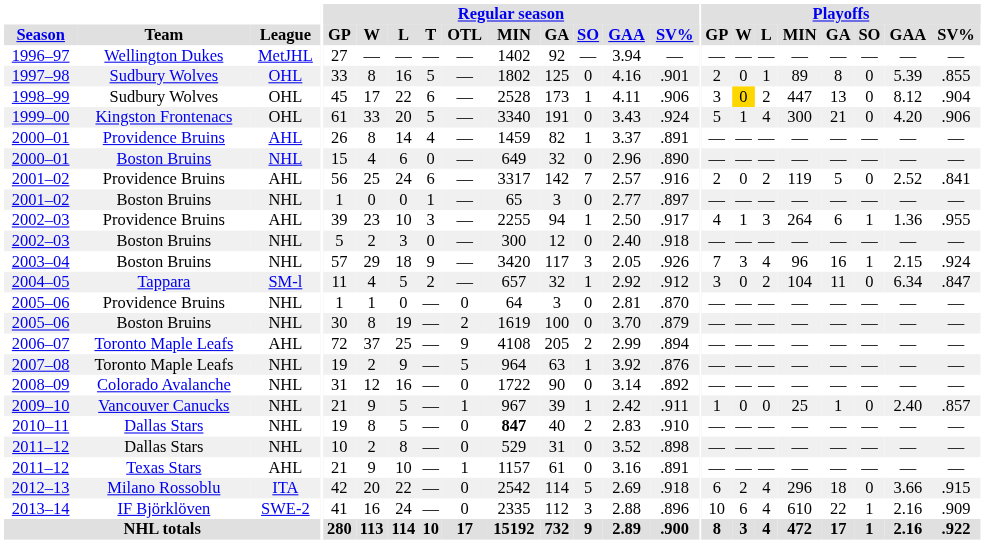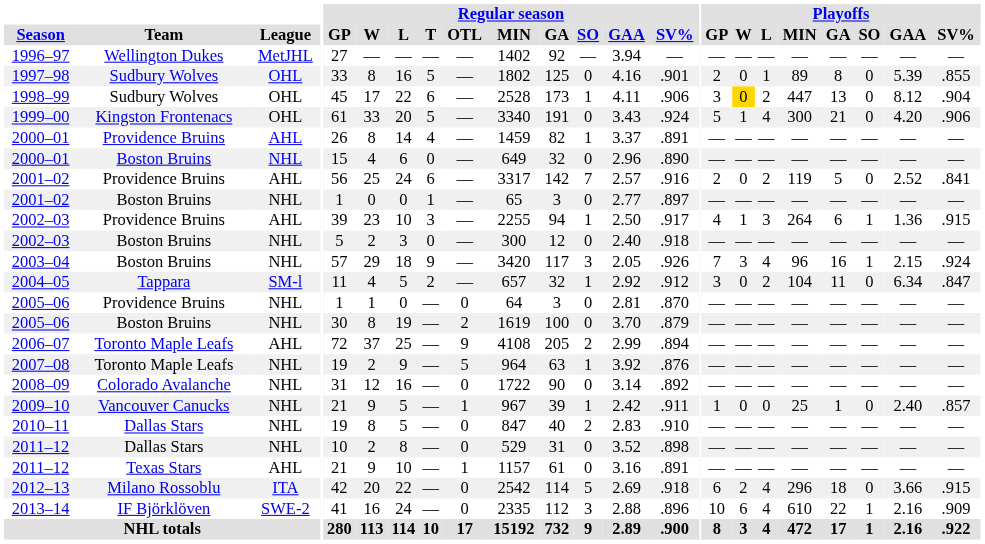 <table border="0" cellpadding="1" cellspacing="0" style="width:75%; text-align:center;">
 <tr bgcolor="#e0e0e0">
 <th colspan="3" bgcolor="#ffffff"></th>
 <th rowspan="99" bgcolor="#ffffff"></th>
 <th colspan="10" bgcolor="#e0e0e0"><a href='#'>Regular season</a></th>
 <th rowspan="99" bgcolor="#ffffff"></th>
 <th colspan="8" bgcolor="#e0e0e0"><a href='#'>Playoffs</a></th>
 </tr>
 <tr bgcolor="#e0e0e0">
 <th><a href='#'>Season</a></th>
 <th>Team</th>
 <th>League</th>
 <th>GP</th>
 <th>W</th>
 <th>L</th>
 <th>T</th>
 <th>OTL</th>
 <th>MIN</th>
 <th>GA</th>
 <th><a href='#'>SO</a></th>
 <th><a href='#'>GAA</a></th>
 <th><a href='#'>SV%</a></th>
 <th>GP</th>
 <th>W</th>
 <th>L</th>
 <th>MIN</th>
 <th>GA</th>
 <th>SO</th>
 <th>GAA</th>
 <th>SV%</th>
 </tr>
 <tr>
 <td><a href='#'>1996–97</a></td>
 <td><a href='#'>Wellington Dukes</a></td>
 <td><a href='#'>MetJHL</a></td>
 <td>27</td>
 <td>—</td>
 <td>—</td>
 <td>—</td>
 <td>—</td>
 <td>1402</td>
 <td>92</td>
 <td>—</td>
 <td>3.94</td>
 <td>—</td>
 <td>—</td>
 <td>—</td>
 <td>—</td>
 <td>—</td>
 <td>—</td>
 <td>—</td>
 <td>—</td>
 <td>—</td>
 </tr>
 <tr bgcolor="#f0f0f0">
 <td><a href='#'>1997–98</a></td>
 <td><a href='#'>Sudbury Wolves</a></td>
 <td><a href='#'>OHL</a></td>
 <td>33</td>
 <td>8</td>
 <td>16</td>
 <td>5</td>
 <td>—</td>
 <td>1802</td>
 <td>125</td>
 <td>0</td>
 <td>4.16</td>
 <td>.901</td>
 <td>2</td>
 <td>0</td>
 <td>1</td>
 <td>89</td>
 <td>8</td>
 <td>0</td>
 <td>5.39</td>
 <td>.855</td>
 </tr>
 <tr>
 <td><a href='#'>1998–99</a></td>
 <td>Sudbury Wolves</td>
 <td>OHL</td>
 <td>45</td>
 <td>17</td>
 <td>22</td>
 <td>6</td>
 <td>—</td>
 <td>2528</td>
 <td>173</td>
 <td>1</td>
 <td>4.11</td>
 <td>.906</td>
 <td>3</td>
 <td style="background: gold;">0</td>
 <td>2</td>
 <td>447</td>
 <td>13</td>
 <td>0</td>
 <td>8.12</td>
 <td>.904</td>
 </tr>
 <tr bgcolor="#f0f0f0">
 <td><a href='#'>1999–00</a></td>
 <td><a href='#'>Kingston Frontenacs</a></td>
 <td>OHL</td>
 <td>61</td>
 <td>33</td>
 <td>20</td>
 <td>5</td>
 <td>—</td>
 <td>3340</td>
 <td>191</td>
 <td>0</td>
 <td>3.43</td>
 <td>.924</td>
 <td>5</td>
 <td>1</td>
 <td>4</td>
 <td>300</td>
 <td>21</td>
 <td>0</td>
 <td>4.20</td>
 <td>.906</td>
 </tr>
 <tr>
 <td><a href='#'>2000–01</a></td>
 <td><a href='#'>Providence Bruins</a></td>
 <td><a href='#'>AHL</a></td>
 <td>26</td>
 <td>8</td>
 <td>14</td>
 <td>4</td>
 <td>—</td>
 <td>1459</td>
 <td>82</td>
 <td>1</td>
 <td>3.37</td>
 <td>.891</td>
 <td>—</td>
 <td>—</td>
 <td>—</td>
 <td>—</td>
 <td>—</td>
 <td>—</td>
 <td>—</td>
 <td>—</td>
 </tr>
 <tr bgcolor="#f0f0f0">
 <td><a href='#'>2000–01</a></td>
 <td><a href='#'>Boston Bruins</a></td>
 <td><a href='#'>NHL</a></td>
 <td>15</td>
 <td>4</td>
 <td>6</td>
 <td>0</td>
 <td>—</td>
 <td>649</td>
 <td>32</td>
 <td>0</td>
 <td>2.96</td>
 <td>.890</td>
 <td>—</td>
 <td>—</td>
 <td>—</td>
 <td>—</td>
 <td>—</td>
 <td>—</td>
 <td>—</td>
 <td>—</td>
 </tr>
 <tr>
 <td><a href='#'>2001–02</a></td>
 <td>Providence Bruins</td>
 <td>AHL</td>
 <td>56</td>
 <td>25</td>
 <td>24</td>
 <td>6</td>
 <td>—</td>
 <td>3317</td>
 <td>142</td>
 <td>7</td>
 <td>2.57</td>
 <td>.916</td>
 <td>2</td>
 <td>0</td>
 <td>2</td>
 <td>119</td>
 <td>5</td>
 <td>0</td>
 <td>2.52</td>
 <td>.841</td>
 </tr>
 <tr bgcolor="#f0f0f0">
 <td><a href='#'>2001–02</a></td>
 <td>Boston Bruins</td>
 <td>NHL</td>
 <td>1</td>
 <td>0</td>
 <td>0</td>
 <td>1</td>
 <td>—</td>
 <td>65</td>
 <td>3</td>
 <td>0</td>
 <td>2.77</td>
 <td>.897</td>
 <td>—</td>
 <td>—</td>
 <td>—</td>
 <td>—</td>
 <td>—</td>
 <td>—</td>
 <td>—</td>
 <td>—</td>
 </tr>
 <tr>
 <td><a href='#'>2002–03</a></td>
 <td>Providence Bruins</td>
 <td>AHL</td>
 <td>39</td>
 <td>23</td>
 <td>10</td>
 <td>3</td>
 <td>—</td>
 <td>2255</td>
 <td>94</td>
 <td>1</td>
 <td>2.50</td>
 <td>.917</td>
 <td>4</td>
 <td>1</td>
 <td>3</td>
 <td>264</td>
 <td>6</td>
 <td>1</td>
 <td>1.36</td>
-<td>.955</td>
+<td>.915</td>
 </tr>
 <tr bgcolor="#f0f0f0">
 <td><a href='#'>2002–03</a></td>
 <td>Boston Bruins</td>
 <td>NHL</td>
 <td>5</td>
 <td>2</td>
 <td>3</td>
 <td>0</td>
 <td>—</td>
 <td>300</td>
 <td>12</td>
 <td>0</td>
 <td>2.40</td>
 <td>.918</td>
 <td>—</td>
 <td>—</td>
 <td>—</td>
 <td>—</td>
 <td>—</td>
 <td>—</td>
 <td>—</td>
 <td>—</td>
 </tr>
 <tr>
 <td><a href='#'>2003–04</a></td>
 <td>Boston Bruins</td>
 <td>NHL</td>
 <td>57</td>
 <td>29</td>
 <td>18</td>
 <td>9</td>
 <td>—</td>
 <td>3420</td>
 <td>117</td>
 <td>3</td>
 <td>2.05</td>
 <td>.926</td>
 <td>7</td>
 <td>3</td>
 <td>4</td>
 <td>96</td>
 <td>16</td>
 <td>1</td>
 <td>2.15</td>
 <td>.924</td>
 </tr>
 <tr bgcolor="#f0f0f0">
 <td><a href='#'>2004–05</a></td>
 <td><a href='#'>Tappara</a></td>
 <td><a href='#'>SM-l</a></td>
 <td>11</td>
 <td>4</td>
 <td>5</td>
 <td>2</td>
 <td>—</td>
 <td>657</td>
 <td>32</td>
 <td>1</td>
 <td>2.92</td>
 <td>.912</td>
 <td>3</td>
 <td>0</td>
 <td>2</td>
 <td>104</td>
 <td>11</td>
 <td>0</td>
 <td>6.34</td>
 <td>.847</td>
 </tr>
 <tr>
 <td><a href='#'>2005–06</a></td>
 <td>Providence Bruins</td>
 <td>NHL</td>
 <td>1</td>
 <td>1</td>
 <td>0</td>
 <td>—</td>
 <td>0</td>
 <td>64</td>
 <td>3</td>
 <td>0</td>
 <td>2.81</td>
 <td>.870</td>
 <td>—</td>
 <td>—</td>
 <td>—</td>
 <td>—</td>
 <td>—</td>
 <td>—</td>
 <td>—</td>
 <td>—</td>
 </tr>
 <tr bgcolor="#f0f0f0">
 <td><a href='#'>2005–06</a></td>
 <td>Boston Bruins</td>
 <td>NHL</td>
 <td>30</td>
 <td>8</td>
 <td>19</td>
 <td>—</td>
 <td>2</td>
 <td>1619</td>
 <td>100</td>
 <td>0</td>
 <td>3.70</td>
 <td>.879</td>
 <td>—</td>
 <td>—</td>
 <td>—</td>
 <td>—</td>
 <td>—</td>
 <td>—</td>
 <td>—</td>
 <td>—</td>
 </tr>
 <tr>
 <td><a href='#'>2006–07</a></td>
 <td><a href='#'>Toronto Maple Leafs</a></td>
 <td>AHL</td>
 <td>72</td>
 <td>37</td>
 <td>25</td>
 <td>—</td>
 <td>9</td>
 <td>4108</td>
 <td>205</td>
 <td>2</td>
 <td>2.99</td>
 <td>.894</td>
 <td>—</td>
 <td>—</td>
 <td>—</td>
 <td>—</td>
 <td>—</td>
 <td>—</td>
 <td>—</td>
 <td>—</td>
 </tr>
 <tr bgcolor="#f0f0f0">
 <td><a href='#'>2007–08</a></td>
 <td>Toronto Maple Leafs</td>
 <td>NHL</td>
 <td>19</td>
 <td>2</td>
 <td>9</td>
 <td>—</td>
 <td>5</td>
 <td>964</td>
 <td>63</td>
 <td>1</td>
 <td>3.92</td>
 <td>.876</td>
 <td>—</td>
 <td>—</td>
 <td>—</td>
 <td>—</td>
 <td>—</td>
 <td>—</td>
 <td>—</td>
 <td>—</td>
 </tr>
 <tr>
 <td><a href='#'>2008–09</a></td>
 <td><a href='#'>Colorado Avalanche</a></td>
 <td>NHL</td>
 <td>31</td>
 <td>12</td>
 <td>16</td>
 <td>—</td>
 <td>0</td>
 <td>1722</td>
 <td>90</td>
 <td>0</td>
 <td>3.14</td>
 <td>.892</td>
 <td>—</td>
 <td>—</td>
 <td>—</td>
 <td>—</td>
 <td>—</td>
 <td>—</td>
 <td>—</td>
 <td>—</td>
 </tr>
 <tr bgcolor="#f0f0f0">
 <td><a href='#'>2009–10</a></td>
 <td><a href='#'>Vancouver Canucks</a></td>
 <td>NHL</td>
 <td>21</td>
 <td>9</td>
 <td>5</td>
 <td>—</td>
 <td>1</td>
 <td>967</td>
 <td>39</td>
 <td>1</td>
 <td>2.42</td>
 <td>.911</td>
 <td>1</td>
 <td>0</td>
 <td>0</td>
 <td>25</td>
 <td>1</td>
 <td>0</td>
 <td>2.40</td>
 <td>.857</td>
 </tr>
 <tr>
 <td><a href='#'>2010–11</a></td>
 <td><a href='#'>Dallas Stars</a></td>
 <td>NHL</td>
 <td>19</td>
 <td>8</td>
 <td>5</td>
 <td>—</td>
 <td>0</td>
-<td><strong>847</strong></td>
+<td>847</td>
 <td>40</td>
 <td>2</td>
 <td>2.83</td>
 <td>.910</td>
 <td>—</td>
 <td>—</td>
 <td>—</td>
 <td>—</td>
 <td>—</td>
 <td>—</td>
 <td>—</td>
 <td>—</td>
 </tr>
 <tr bgcolor="#f0f0f0">
 <td><a href='#'>2011–12</a></td>
 <td>Dallas Stars</td>
 <td>NHL</td>
 <td>10</td>
 <td>2</td>
 <td>8</td>
 <td>—</td>
 <td>0</td>
 <td>529</td>
 <td>31</td>
 <td>0</td>
 <td>3.52</td>
 <td>.898</td>
 <td>—</td>
 <td>—</td>
 <td>—</td>
 <td>—</td>
 <td>—</td>
 <td>—</td>
 <td>—</td>
 <td>—</td>
 </tr>
 <tr>
 <td><a href='#'>2011–12</a></td>
 <td><a href='#'>Texas Stars</a></td>
 <td>AHL</td>
 <td>21</td>
 <td>9</td>
 <td>10</td>
 <td>—</td>
 <td>1</td>
 <td>1157</td>
 <td>61</td>
 <td>0</td>
 <td>3.16</td>
 <td>.891</td>
 <td>—</td>
 <td>—</td>
 <td>—</td>
 <td>—</td>
 <td>—</td>
 <td>—</td>
 <td>—</td>
 <td>—</td>
 </tr>
 <tr bgcolor="#f0f0f0">
 <td><a href='#'>2012–13</a></td>
 <td><a href='#'>Milano Rossoblu</a></td>
 <td><a href='#'>ITA</a></td>
 <td>42</td>
 <td>20</td>
 <td>22</td>
 <td>—</td>
 <td>0</td>
 <td>2542</td>
 <td>114</td>
 <td>5</td>
 <td>2.69</td>
 <td>.918</td>
 <td>6</td>
 <td>2</td>
 <td>4</td>
 <td>296</td>
 <td>18</td>
 <td>0</td>
 <td>3.66</td>
 <td>.915</td>
 </tr>
 <tr>
 <td><a href='#'>2013–14</a></td>
 <td><a href='#'>IF Björklöven</a></td>
 <td><a href='#'>SWE-2</a></td>
 <td>41</td>
 <td>16</td>
 <td>24</td>
 <td>—</td>
 <td>0</td>
 <td>2335</td>
 <td>112</td>
 <td>3</td>
 <td>2.88</td>
 <td>.896</td>
 <td>10</td>
 <td>6</td>
 <td>4</td>
 <td>610</td>
 <td>22</td>
 <td>1</td>
 <td>2.16</td>
 <td>.909</td>
 </tr>
 <tr bgcolor="#e0e0e0">
 <th colspan="3">NHL totals</th>
 <th>280</th>
 <th>113</th>
 <th>114</th>
 <th>10</th>
 <th>17</th>
 <th>15192</th>
 <th>732</th>
 <th>9</th>
 <th>2.89</th>
 <th>.900</th>
 <th>8</th>
 <th>3</th>
 <th>4</th>
 <th>472</th>
 <th>17</th>
 <th>1</th>
 <th>2.16</th>
 <th>.922</th>
 </tr>
 </table>
